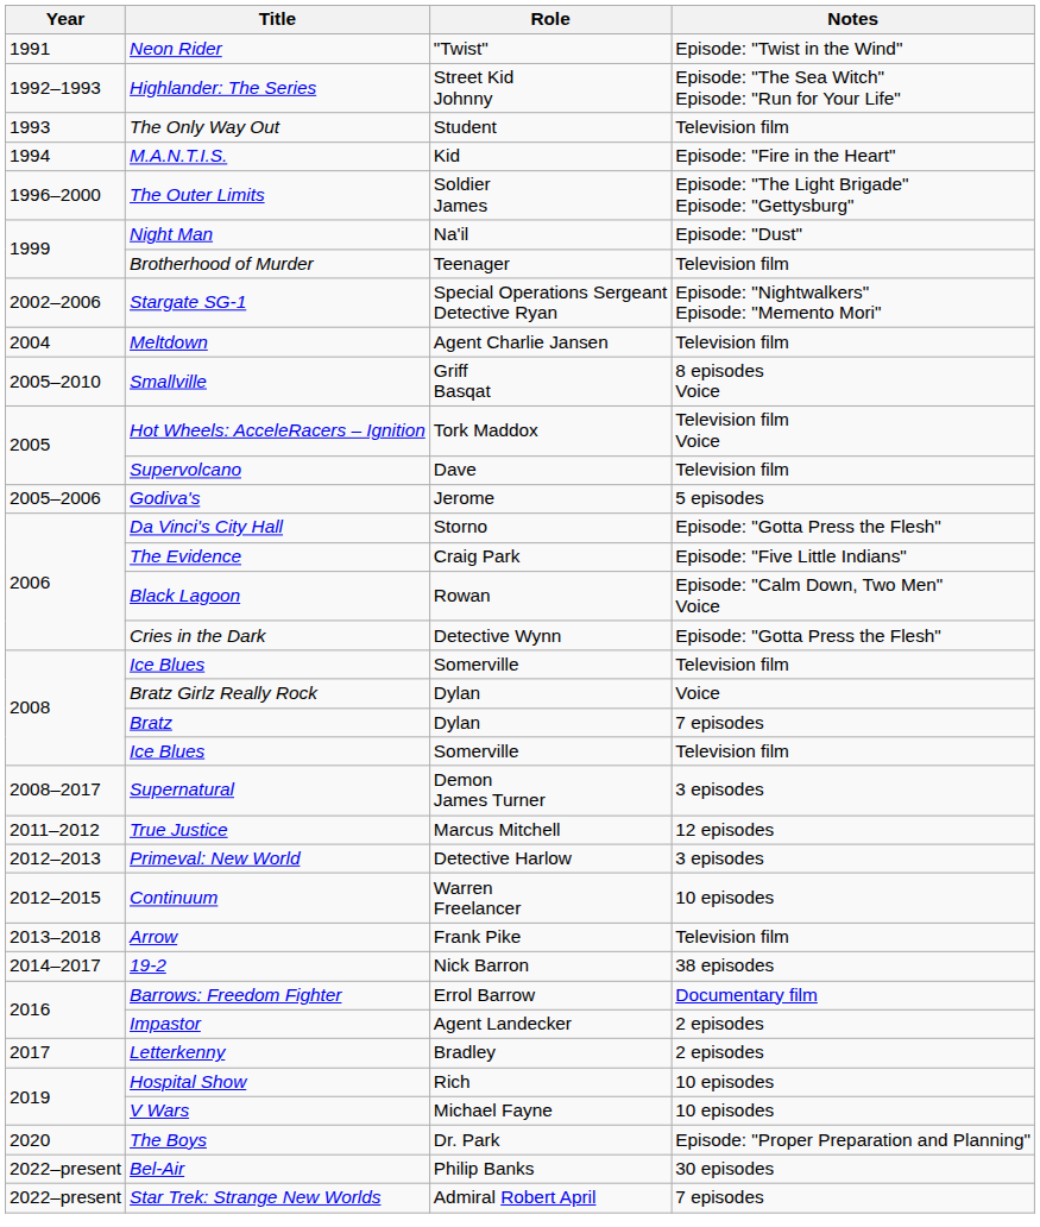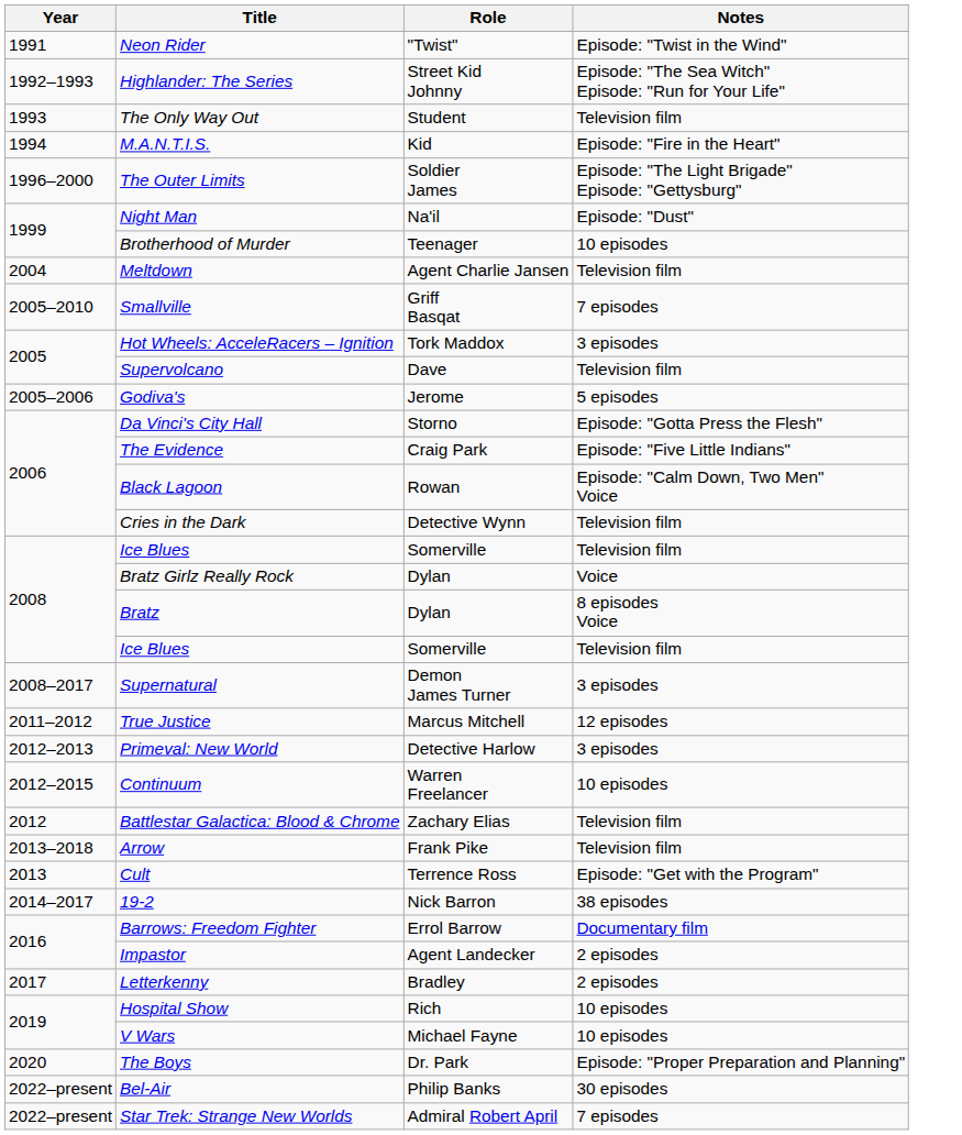 <table class="wikitable sortable">
 <tr>
 <th>Year</th>
 <th>Title</th>
 <th>Role</th>
 <th class="unsortable">Notes</th>
 </tr>
 <tr>
 <td>1991</td>
 <td><em><a href='#'>Neon Rider</a></em></td>
 <td>"Twist"</td>
 <td>Episode: "Twist in the Wind"</td>
 </tr>
 <tr>
 <td>1992–1993</td>
 <td><em><a href='#'>Highlander: The Series</a></em></td>
 <td>Street Kid<br>Johnny</td>
 <td>Episode: "The Sea Witch"<br>Episode: "Run for Your Life"</td>
 </tr>
 <tr>
 <td>1993</td>
 <td data-sort-value="Only Way Out, The"><em>The Only Way Out</em></td>
 <td>Student</td>
 <td>Television film</td>
 </tr>
 <tr>
 <td>1994</td>
 <td><em><a href='#'>M.A.N.T.I.S.</a></em></td>
 <td>Kid</td>
 <td>Episode: "Fire in the Heart"</td>
 </tr>
 <tr>
 <td>1996–2000</td>
 <td data-sort-value="Outer Limits, The"><em><a href='#'>The Outer Limits</a></em></td>
 <td>Soldier<br>James</td>
 <td>Episode: "The Light Brigade"<br>Episode: "Gettysburg"</td>
 </tr>
 <tr>
 <td rowspan="2">1999</td>
 <td><em><a href='#'>Night Man</a></em></td>
 <td>Na'il</td>
 <td>Episode: "Dust"</td>
 </tr>
 <tr>
 <td><em>Brotherhood of Murder</em></td>
 <td>Teenager</td>
-<td>Television film</td>
-</tr>
-<tr>
-<td>2002–2006</td>
-<td><em><a href='#'>Stargate SG-1</a></em></td>
-<td>Special Operations Sergeant<br>Detective Ryan</td>
-<td>Episode: "Nightwalkers"<br>Episode: "Memento Mori"</td>
+<td>10 episodes</td>
 </tr>
 <tr>
 <td>2004</td>
 <td><em><a href='#'>Meltdown</a></em></td>
 <td>Agent Charlie Jansen</td>
 <td>Television film</td>
 </tr>
 <tr>
 <td>2005–2010</td>
 <td><em><a href='#'>Smallville</a></em></td>
 <td>Griff<br>Basqat</td>
-<td>8 episodes<br>Voice</td>
+<td>7 episodes</td>
 </tr>
 <tr>
 <td rowspan="2">2005</td>
 <td><em><a href='#'>Hot Wheels: AcceleRacers – Ignition</a></em></td>
 <td>Tork Maddox</td>
-<td>Television film<br>Voice</td>
+<td>3 episodes</td>
 </tr>
 <tr>
 <td><em><a href='#'>Supervolcano</a></em></td>
 <td>Dave</td>
 <td>Television film</td>
 </tr>
 <tr>
 <td>2005–2006</td>
 <td><em><a href='#'>Godiva's</a></em></td>
 <td>Jerome</td>
 <td>5 episodes</td>
 </tr>
 <tr>
 <td rowspan="4">2006</td>
 <td><em><a href='#'>Da Vinci's City Hall</a></em></td>
 <td>Storno</td>
 <td>Episode: "Gotta Press the Flesh"</td>
 </tr>
 <tr>
 <td data-sort-value="Evidence, The"><em><a href='#'>The Evidence</a></em></td>
 <td>Craig Park</td>
 <td>Episode: "Five Little Indians"</td>
 </tr>
 <tr>
 <td><em><a href='#'>Black Lagoon</a></em></td>
 <td>Rowan</td>
 <td>Episode: "Calm Down, Two Men"<br>Voice</td>
 </tr>
 <tr>
 <td><em>Cries in the Dark</em></td>
 <td>Detective Wynn</td>
-<td>Episode: "Gotta Press the Flesh"</td>
+<td>Television film</td>
 </tr>
 <tr>
 <td rowspan="4">2008</td>
 <td><em><a href='#'>Ice Blues</a></em></td>
 <td>Somerville</td>
 <td>Television film</td>
 </tr>
 <tr>
 <td><em>Bratz Girlz Really Rock</em></td>
 <td>Dylan</td>
 <td>Voice</td>
 </tr>
 <tr>
 <td><em><a href='#'>Bratz</a></em></td>
 <td>Dylan</td>
-<td>7 episodes</td>
+<td>8 episodes<br>Voice</td>
 </tr>
 <tr>
 <td><em><a href='#'>Ice Blues</a></em></td>
 <td>Somerville</td>
 <td>Television film</td>
 </tr>
 <tr>
 <td>2008–2017</td>
 <td><em><a href='#'>Supernatural</a></em></td>
 <td>Demon<br>James Turner</td>
 <td>3 episodes</td>
 </tr>
 <tr>
 <td>2011–2012</td>
 <td><em><a href='#'>True Justice</a></em></td>
 <td>Marcus Mitchell</td>
 <td>12 episodes</td>
 </tr>
 <tr>
 <td>2012–2013</td>
 <td><em><a href='#'>Primeval: New World</a></em></td>
 <td>Detective Harlow</td>
 <td>3 episodes</td>
 </tr>
 <tr>
 <td>2012–2015</td>
 <td><em><a href='#'>Continuum</a></em></td>
 <td>Warren<br>Freelancer</td>
 <td>10 episodes</td>
 </tr>
 <tr>
+<td>2012</td>
+<td><em><a href='#'>Battlestar Galactica: Blood & Chrome</a></em></td>
+<td>Zachary Elias</td>
+<td>Television film</td>
+</tr>
+<tr>
 <td>2013–2018</td>
 <td><em><a href='#'>Arrow</a></em></td>
 <td>Frank Pike</td>
 <td>Television film</td>
+</tr>
+<tr>
+<td>2013</td>
+<td><em><a href='#'>Cult</a></em></td>
+<td>Terrence Ross</td>
+<td>Episode: "Get with the Program"</td>
 </tr>
 <tr>
 <td>2014–2017</td>
 <td><em><a href='#'>19-2</a></em></td>
 <td>Nick Barron</td>
 <td>38 episodes</td>
 </tr>
 <tr>
 <td rowspan="2">2016</td>
 <td><em><a href='#'>Barrows: Freedom Fighter</a></em></td>
 <td>Errol Barrow</td>
 <td><a href='#'>Documentary film</a></td>
 </tr>
 <tr>
 <td><em><a href='#'>Impastor</a></em></td>
 <td>Agent Landecker</td>
 <td>2 episodes</td>
 </tr>
 <tr>
 <td>2017</td>
 <td><em><a href='#'>Letterkenny</a></em></td>
 <td>Bradley</td>
 <td>2 episodes</td>
 </tr>
 <tr>
 <td rowspan="2">2019</td>
 <td><em><a href='#'>Hospital Show</a></em></td>
 <td>Rich</td>
 <td>10 episodes</td>
 </tr>
 <tr>
 <td><em><a href='#'>V Wars</a></em></td>
 <td>Michael Fayne</td>
 <td>10 episodes</td>
 </tr>
 <tr>
 <td>2020</td>
 <td data-sort-value="Boys, The"><em><a href='#'>The Boys</a></em></td>
 <td>Dr. Park</td>
 <td>Episode: "Proper Preparation and Planning"</td>
 </tr>
 <tr>
 <td>2022–present</td>
 <td><em><a href='#'>Bel-Air</a></em></td>
 <td>Philip Banks</td>
 <td>30 episodes</td>
 </tr>
 <tr>
 <td>2022–present</td>
 <td><em><a href='#'>Star Trek: Strange New Worlds</a></em></td>
 <td>Admiral <a href='#'>Robert April</a></td>
 <td>7 episodes</td>
 </tr>
 </table>
